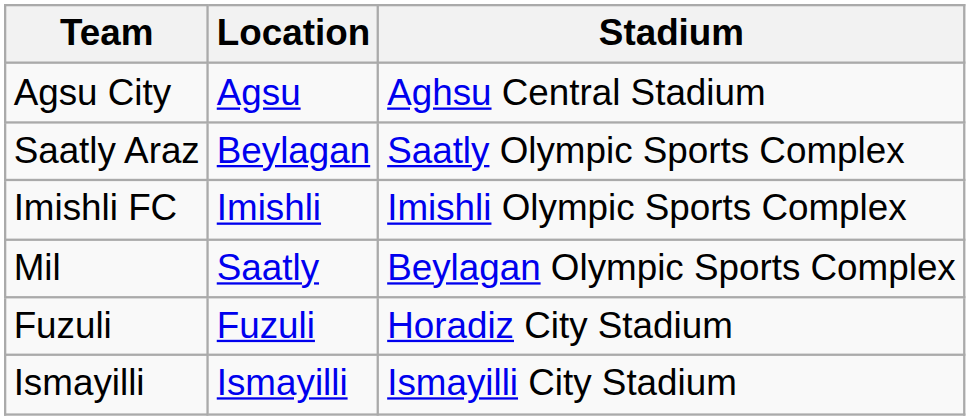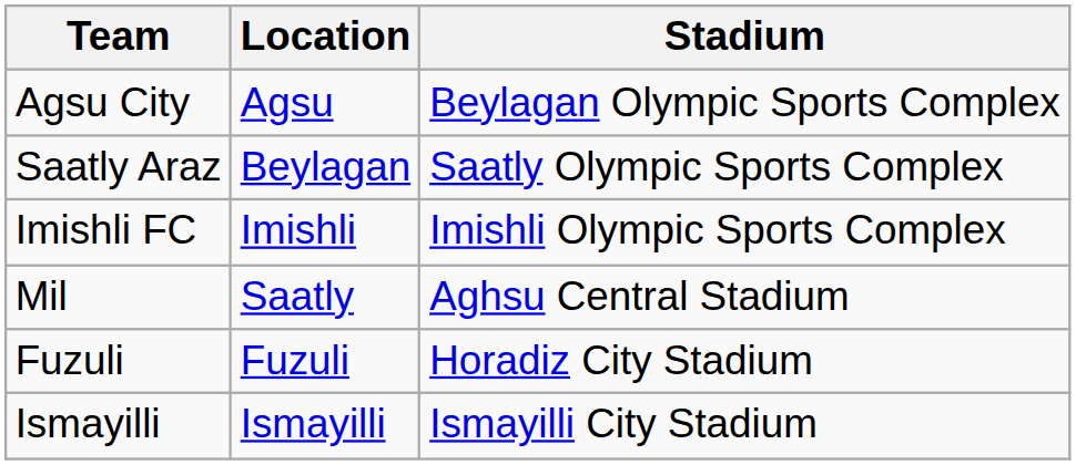 <table class="wikitable sortable">
 <tr>
 <th>Team</th>
 <th>Location</th>
 <th>Stadium</th>
 </tr>
 <tr>
 <td>Agsu City</td>
 <td><a href='#'>Agsu</a></td>
-<td><a href='#'>Aghsu</a> Central Stadium</td>
+<td><a href='#'>Beylagan</a> Olympic Sports Complex</td>
 </tr>
 <tr>
 <td>Saatly Araz</td>
 <td><a href='#'>Beylagan</a></td>
 <td><a href='#'>Saatly</a> Olympic Sports Complex</td>
 </tr>
 <tr>
 <td>Imishli FC</td>
 <td><a href='#'>Imishli</a></td>
 <td><a href='#'>Imishli</a> Olympic Sports Complex</td>
 </tr>
 <tr>
 <td>Mil</td>
 <td><a href='#'>Saatly</a></td>
-<td><a href='#'>Beylagan</a> Olympic Sports Complex</td>
+<td><a href='#'>Aghsu</a> Central Stadium</td>
 </tr>
 <tr>
 <td>Fuzuli</td>
 <td><a href='#'>Fuzuli</a></td>
 <td><a href='#'>Horadiz</a> City Stadium</td>
 </tr>
 <tr>
 <td>Ismayilli</td>
 <td><a href='#'>Ismayilli</a></td>
 <td><a href='#'>Ismayilli</a> City Stadium</td>
 </tr>
 </table>
